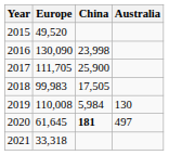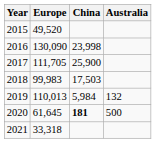 <table class="wikitable">
 <tr>
 <th>Year</th>
 <th>Europe</th>
 <th>China</th>
 <th>Australia</th>
 </tr>
 <tr>
 <td>2015</td>
 <td>49,520</td>
 <td></td>
 <td></td>
 </tr>
 <tr>
 <td>2016</td>
 <td>130,090</td>
 <td>23,998</td>
 <td></td>
 </tr>
 <tr>
 <td>2017</td>
 <td>111,705</td>
 <td>25,900</td>
 <td></td>
 </tr>
 <tr>
 <td>2018</td>
 <td>99,983</td>
-<td>17,505</td>
+<td>17,503</td>
 <td></td>
 </tr>
 <tr>
 <td>2019</td>
-<td>110,008</td>
+<td>110,013</td>
 <td>5,984</td>
-<td>130</td>
+<td>132</td>
 </tr>
 <tr>
 <td>2020</td>
 <td>61,645</td>
 <td><strong>181</strong></td>
-<td>497</td>
+<td>500</td>
 </tr>
 <tr>
 <td>2021</td>
 <td>33,318</td>
 <td></td>
 <td></td>
 </tr>
 </table>
